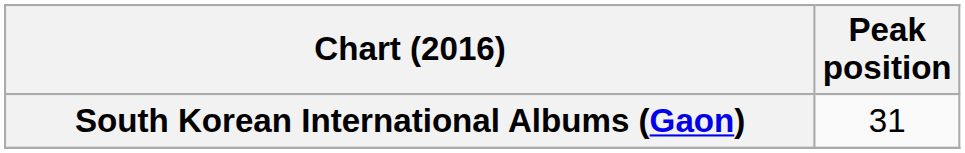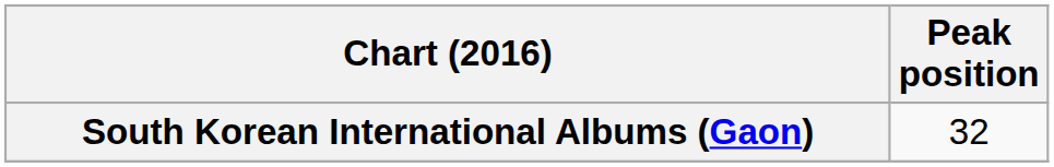 <table class="wikitable sortable plainrowheaders" style="text-align:center">
 <tr>
 <th scope="col" style="width:24em;">Chart (2016)</th>
 <th scope="col">Peak<br>position</th>
 </tr>
 <tr>
 <th scope="row">South Korean International Albums (<a href='#'>Gaon</a>)</th>
-<td>31</td>
+<td>32</td>
 </tr>
 <tr>
 </tr>
 </table>
